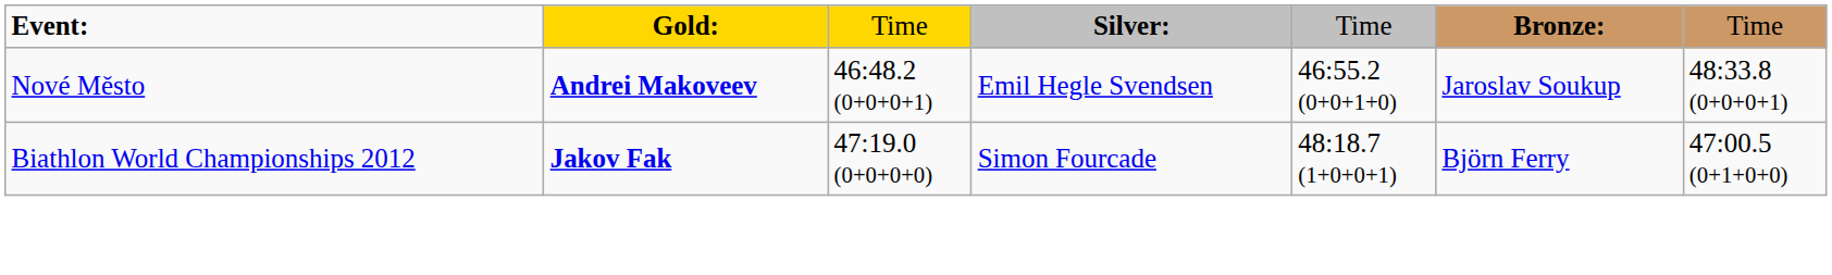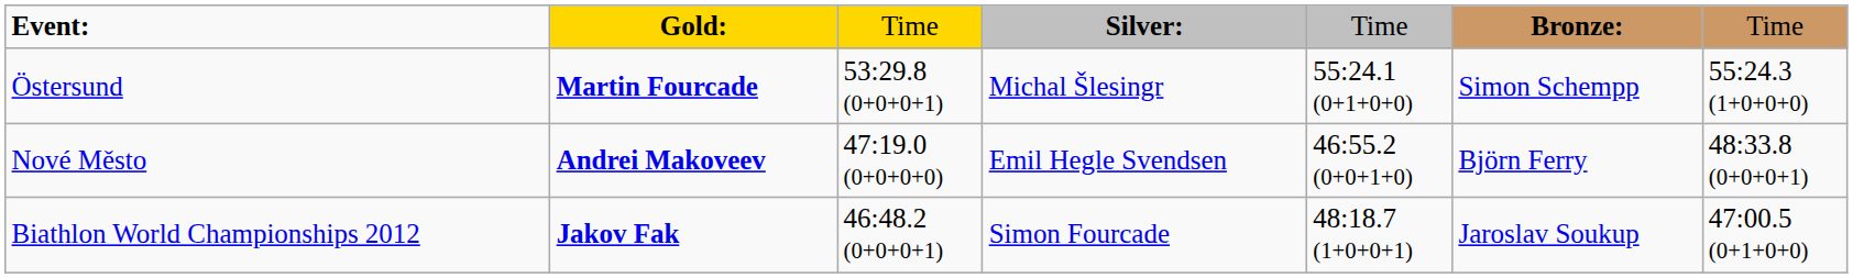 <table class="wikitable" width=85%>
 <tr>
 <td><strong>Event:</strong></td>
 <td style="text-align:center;background-color:gold;"><strong>Gold:</strong></td>
 <td style="text-align:center;background-color:gold;">Time</td>
 <td style="text-align:center;background-color:silver;"><strong>Silver:</strong></td>
 <td style="text-align:center;background-color:silver;">Time</td>
 <td style="text-align:center;background-color:#CC9966;"><strong>Bronze:</strong></td>
 <td style="text-align:center;background-color:#CC9966;">Time</td>
 </tr>
 <tr>
+<td><a href='#'>Östersund</a><br></td>
+<td><strong><a href='#'>Martin Fourcade</a></strong><br><small></small></td>
+<td>53:29.8<br><small>(0+0+0+1)</small></td>
+<td><a href='#'>Michal Šlesingr</a><br><small></small></td>
+<td>55:24.1 <br><small>(0+1+0+0)</small></td>
+<td><a href='#'>Simon Schempp</a><br><small></small></td>
+<td>55:24.3 <br><small>(1+0+0+0)</small></td>
+</tr>
+<tr>
 <td><a href='#'>Nové Město</a><br><em></em></td>
 <td><strong><a href='#'>Andrei Makoveev</a></strong><br><small></small></td>
-<td>46:48.2<br><small>(0+0+0+1)</small></td>
+<td>47:19.0<br><small>(0+0+0+0)</small></td>
 <td><a href='#'>Emil Hegle Svendsen</a><br><small></small></td>
 <td>46:55.2<br><small>(0+0+1+0)</small></td>
-<td><a href='#'>Jaroslav Soukup</a><br><small></small></td>
+<td><a href='#'>Björn Ferry</a><br><small></small></td>
 <td>48:33.8<br><small>(0+0+0+1)</small></td>
 </tr>
 <tr>
 <td><a href='#'>Biathlon World Championships 2012</a><br></td>
 <td><strong><a href='#'>Jakov Fak</a></strong><br><small></small></td>
-<td>47:19.0<br><small>(0+0+0+0)</small></td>
+<td>46:48.2<br><small>(0+0+0+1)</small></td>
 <td><a href='#'>Simon Fourcade</a><br><small></small></td>
 <td>48:18.7<br><small>(1+0+0+1)</small></td>
-<td><a href='#'>Björn Ferry</a><br><small></small></td>
+<td><a href='#'>Jaroslav Soukup</a><br><small></small></td>
 <td>47:00.5<br><small>(0+1+0+0)</small></td>
 </tr>
 </table>
